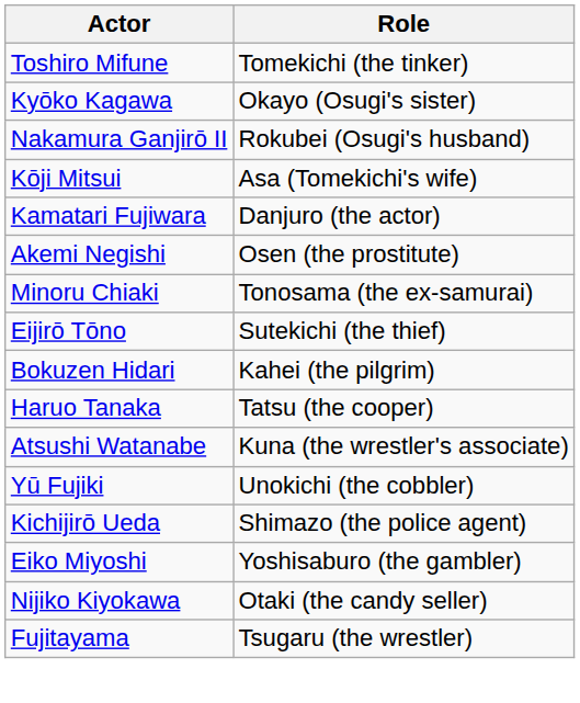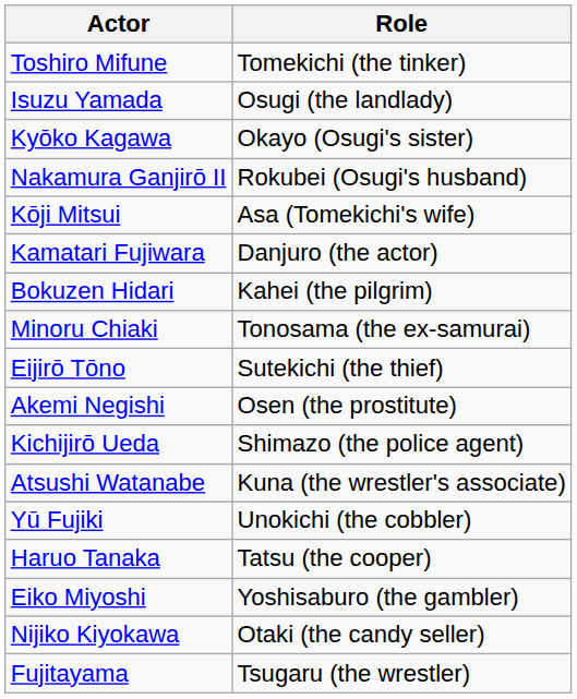 <table class="wikitable">
 <tr>
 <th>Actor</th>
 <th>Role</th>
 </tr>
 <tr>
 <td><a href='#'>Toshiro Mifune</a></td>
 <td>Tomekichi (the tinker)</td>
+</tr>
+<tr>
+<td><a href='#'>Isuzu Yamada</a></td>
+<td>Osugi (the landlady)</td>
 </tr>
 <tr>
 <td><a href='#'>Kyōko Kagawa</a></td>
 <td>Okayo (Osugi's sister)</td>
 </tr>
 <tr>
 <td><a href='#'>Nakamura Ganjirō II</a></td>
 <td>Rokubei (Osugi's husband)</td>
 </tr>
 <tr>
 <td><a href='#'>Kōji Mitsui</a></td>
 <td>Asa (Tomekichi's wife)</td>
 </tr>
 <tr>
 <td><a href='#'>Kamatari Fujiwara</a></td>
 <td>Danjuro (the actor)</td>
 </tr>
 <tr>
-<td><a href='#'>Akemi Negishi</a></td>
-<td>Osen (the prostitute)</td>
+<td><a href='#'>Bokuzen Hidari</a></td>
+<td>Kahei (the pilgrim)</td>
 </tr>
 <tr>
 <td><a href='#'>Minoru Chiaki</a></td>
 <td>Tonosama (the ex-samurai)</td>
 </tr>
 <tr>
 <td><a href='#'>Eijirō Tōno</a></td>
 <td>Sutekichi (the thief)</td>
 </tr>
 <tr>
-<td><a href='#'>Bokuzen Hidari</a></td>
-<td>Kahei (the pilgrim)</td>
+<td><a href='#'>Akemi Negishi</a></td>
+<td>Osen (the prostitute)</td>
 </tr>
 <tr>
-<td><a href='#'>Haruo Tanaka</a></td>
-<td>Tatsu (the cooper)</td>
+<td><a href='#'>Kichijirō Ueda</a></td>
+<td>Shimazo (the police agent)</td>
 </tr>
 <tr>
 <td><a href='#'>Atsushi Watanabe</a></td>
 <td>Kuna (the wrestler's associate)</td>
 </tr>
 <tr>
 <td><a href='#'>Yū Fujiki</a></td>
 <td>Unokichi (the cobbler)</td>
 </tr>
 <tr>
-<td><a href='#'>Kichijirō Ueda</a></td>
-<td>Shimazo (the police agent)</td>
+<td><a href='#'>Haruo Tanaka</a></td>
+<td>Tatsu (the cooper)</td>
 </tr>
 <tr>
 <td><a href='#'>Eiko Miyoshi</a></td>
 <td>Yoshisaburo (the gambler)</td>
 </tr>
 <tr>
 <td><a href='#'>Nijiko Kiyokawa</a></td>
 <td>Otaki (the candy seller)</td>
 </tr>
 <tr>
 <td><a href='#'>Fujitayama</a></td>
 <td>Tsugaru (the wrestler)</td>
 </tr>
 </table>
